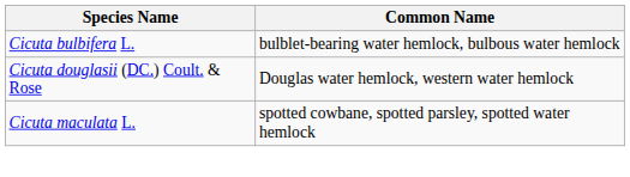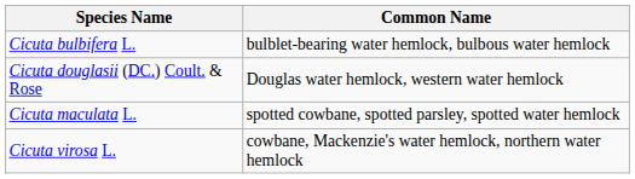 <table class="wikitable">
 <tr>
 <th>Species Name</th>
 <th>Common Name</th>
 </tr>
 <tr>
 <td><em><a href='#'>Cicuta bulbifera</a></em> <a href='#'>L.</a></td>
 <td>bulblet-bearing water hemlock, bulbous water hemlock</td>
 </tr>
 <tr>
 <td><em><a href='#'>Cicuta douglasii</a></em> (<a href='#'>DC.</a>) <a href='#'>Coult.</a> & <a href='#'>Rose</a></td>
 <td>Douglas water hemlock, western water hemlock</td>
 </tr>
 <tr>
 <td><em><a href='#'>Cicuta maculata</a></em> <a href='#'>L.</a></td>
 <td>spotted cowbane, spotted parsley, spotted water hemlock</td>
 </tr>
+<tr>
+<td><em><a href='#'>Cicuta virosa</a></em> <a href='#'>L.</a></td>
+<td>cowbane, Mackenzie's water hemlock, northern water hemlock</td>
+</tr>
 </table>
